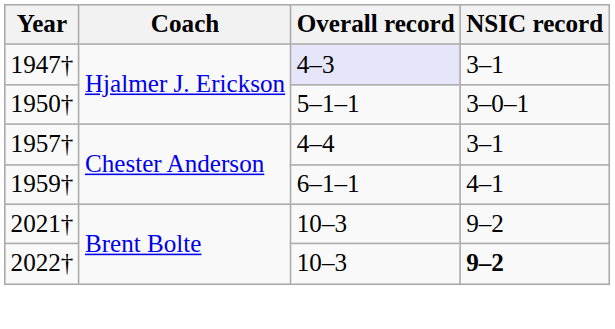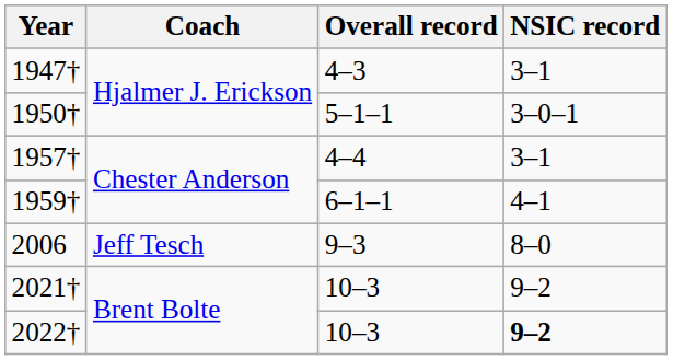 <table class="wikitable">
 <tr>
 <th>Year</th>
 <th>Coach</th>
 <th>Overall record</th>
 <th>NSIC record</th>
 </tr>
 <tr>
 <td>1947†</td>
 <td rowspan="2"><a href='#'>Hjalmer J. Erickson</a></td>
-<td style="background: lavender;">4–3</td>
+<td>4–3</td>
 <td>3–1</td>
 </tr>
 <tr>
 <td>1950†</td>
 <td>5–1–1</td>
 <td>3–0–1</td>
 </tr>
 <tr>
 <td>1957†</td>
 <td rowspan="2"><a href='#'>Chester Anderson</a></td>
 <td>4–4</td>
 <td>3–1</td>
 </tr>
 <tr>
 <td>1959†</td>
 <td>6–1–1</td>
 <td>4–1</td>
 </tr>
 <tr>
+<td>2006</td>
+<td><a href='#'>Jeff Tesch</a></td>
+<td>9–3</td>
+<td>8–0</td>
+</tr>
+<tr>
 <td>2021†</td>
 <td rowspan="2"><a href='#'>Brent Bolte</a></td>
 <td>10–3</td>
 <td>9–2</td>
 </tr>
 <tr>
 <td>2022†</td>
 <td>10–3</td>
 <td><strong>9–2</strong></td>
 </tr>
 </table>
